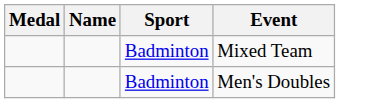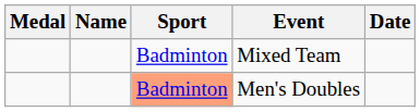 <table class="wikitable sortable" style="font-size: 95%;">
 <tr>
 <th>Medal</th>
 <th>Name</th>
 <th>Sport</th>
 <th>Event</th>
+<th>Date</th>
 </tr>
 <tr>
 <td></td>
 <td></td>
 <td><a href='#'>Badminton</a></td>
 <td>Mixed Team</td>
+<td></td>
 </tr>
 <tr>
 <td></td>
 <td></td>
-<td><a href='#'>Badminton</a></td>
+<td style="background: lightsalmon;"><a href='#'>Badminton</a></td>
 <td>Men's Doubles</td>
+<td></td>
 </tr>
 </table>
